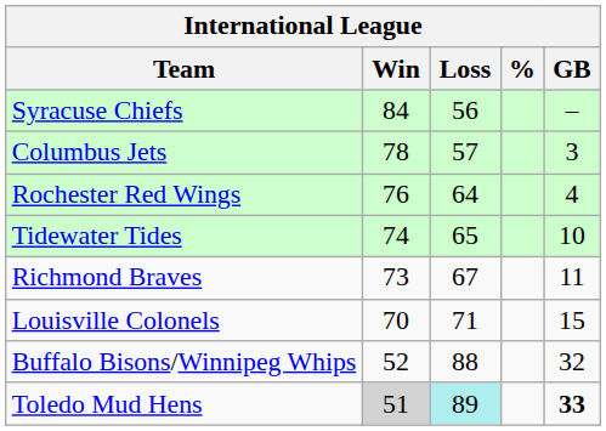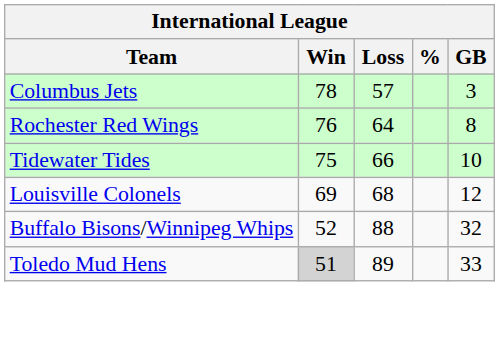 <table class="wikitable">
 <tr>
 <th colspan="5">International League</th>
 </tr>
 <tr>
 <th width="60%">Team</th>
 <th>Win</th>
 <th>Loss</th>
 <th>%</th>
 <th>GB</th>
-</tr>
-<tr align=center bgcolor=ccffcc>
-<td align=left><a href='#'>Syracuse Chiefs</a></td>
-<td>84</td>
-<td>56</td>
-<td></td>
-<td>–</td>
 </tr>
 <tr align=center bgcolor=ccffcc>
 <td align=left><a href='#'>Columbus Jets</a></td>
 <td>78</td>
 <td>57</td>
 <td></td>
 <td>3</td>
 </tr>
 <tr align=center bgcolor=ccffcc>
 <td align=left><a href='#'>Rochester Red Wings</a></td>
 <td>76</td>
 <td>64</td>
 <td></td>
-<td>4</td>
+<td>8</td>
 </tr>
 <tr align=center bgcolor=ccffcc>
 <td align=left><a href='#'>Tidewater Tides</a></td>
-<td>74</td>
-<td>65</td>
+<td>75</td>
+<td>66</td>
 <td></td>
 <td>10</td>
 </tr>
 <tr align=center>
-<td align=left><a href='#'>Richmond Braves</a></td>
-<td>73</td>
-<td>67</td>
+<td align=left><a href='#'>Louisville Colonels</a></td>
+<td>69</td>
+<td>68</td>
 <td></td>
-<td>11</td>
-</tr>
-<tr align=center>
-<td align=left><a href='#'>Louisville Colonels</a></td>
-<td>70</td>
-<td>71</td>
-<td></td>
-<td>15</td>
+<td>12</td>
 </tr>
 <tr align=center>
 <td align=left><a href='#'>Buffalo Bisons</a>/<a href='#'>Winnipeg Whips</a></td>
 <td>52</td>
 <td>88</td>
 <td></td>
 <td>32</td>
 </tr>
 <tr align=center>
 <td align=left><a href='#'>Toledo Mud Hens</a></td>
 <td style="background: lightgrey;">51</td>
-<td style="background: paleturquoise;">89</td>
+<td>89</td>
 <td></td>
-<td><strong>33</strong></td>
+<td>33</td>
 </tr>
 </table>
